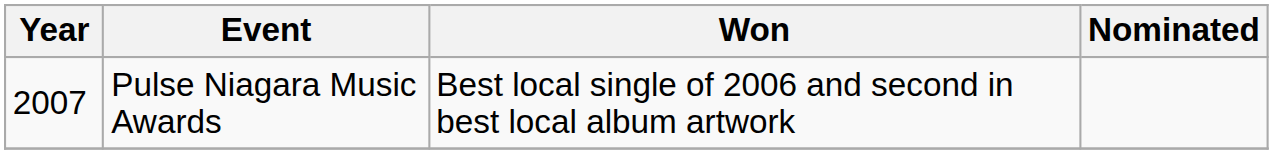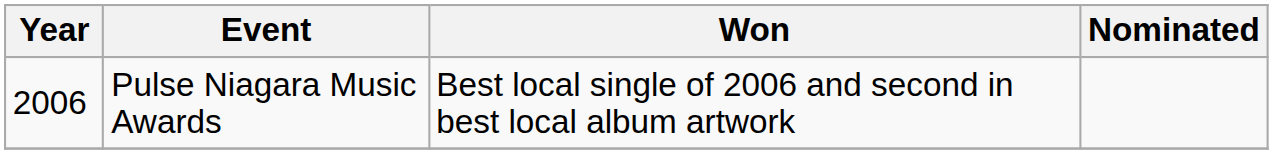 <table class="wikitable">
 <tr>
 <th width="40"><strong>Year</strong></th>
 <th><strong>Event</strong></th>
 <th><strong>Won</strong></th>
 <th><strong>Nominated</strong></th>
 </tr>
 <tr>
-<td>2007</td>
+<td>2006</td>
 <td>Pulse Niagara Music Awards</td>
 <td>Best local single of 2006 and second in best local album artwork</td>
 <td></td>
 </tr>
 <tr>
 </tr>
 </table>
